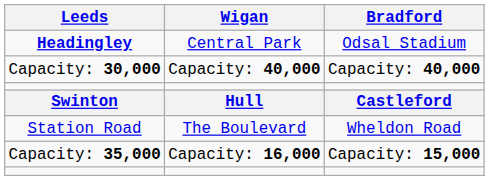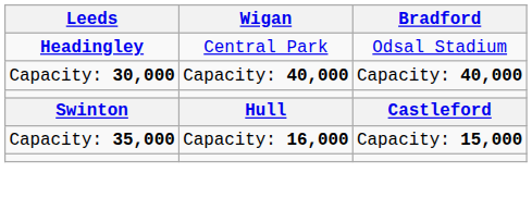 <table class="wikitable" style="text-align:center">
 <tr>
 <th><strong><a href='#'>Leeds</a></strong></th>
 <th><a href='#'>Wigan</a></th>
 <th><a href='#'>Bradford</a></th>
 </tr>
 <tr>
 <td><strong><a href='#'>Headingley</a></strong></td>
 <td><a href='#'>Central Park</a></td>
 <td><a href='#'>Odsal Stadium</a></td>
 </tr>
 <tr>
 <td>Capacity: <strong>30,000</strong></td>
 <td>Capacity: <strong>40,000</strong></td>
 <td>Capacity: <strong>40,000</strong></td>
 </tr>
 <tr>
 <td></td>
 <td></td>
 <td></td>
 </tr>
 <tr>
 <th><a href='#'>Swinton</a></th>
 <th><a href='#'>Hull</a></th>
 <th><a href='#'>Castleford</a></th>
 </tr>
 <tr>
-<td><a href='#'>Station Road</a></td>
-<td><a href='#'>The Boulevard</a></td>
-<td><a href='#'>Wheldon Road</a></td>
-</tr>
-<tr>
 <td>Capacity: <strong>35,000</strong></td>
 <td>Capacity: <strong>16,000</strong></td>
 <td>Capacity: <strong>15,000</strong></td>
 </tr>
 <tr>
 <td></td>
 <td></td>
 <td></td>
 </tr>
 </table>
